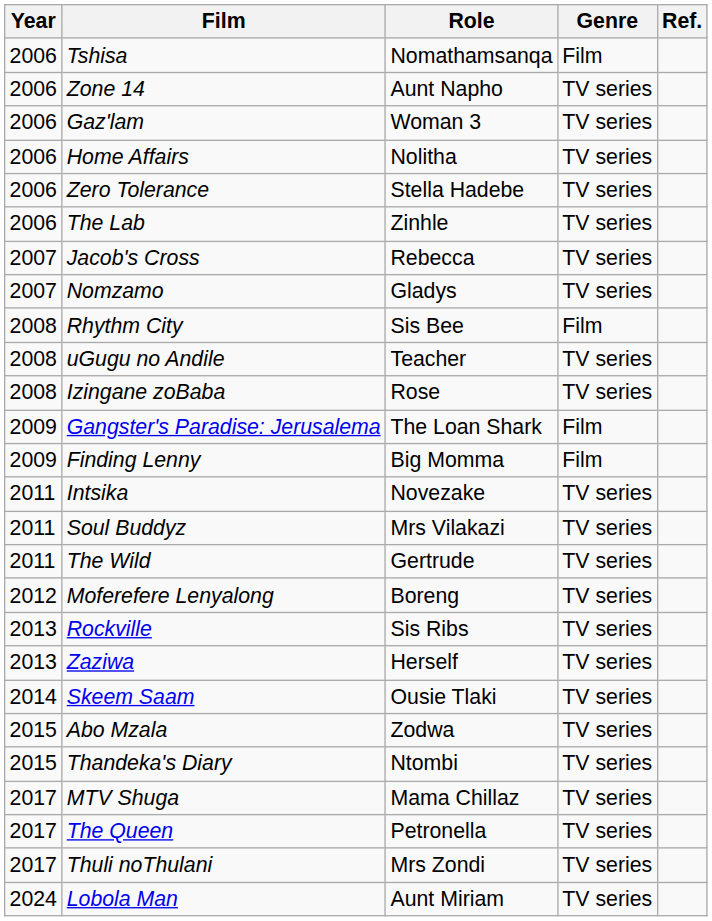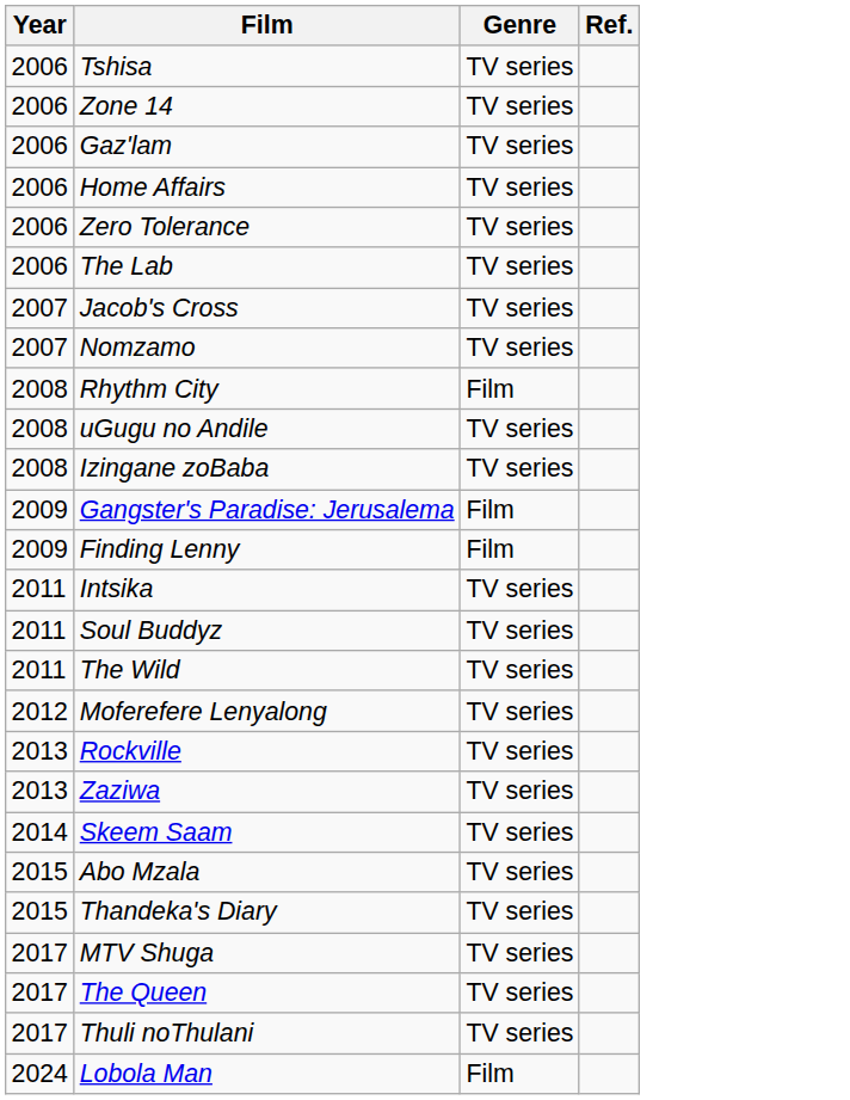 <table class="wikitable">
 <tr>
 <th>Year</th>
 <th>Film</th>
-<th>Role</th>
 <th>Genre</th>
 <th>Ref.</th>
 </tr>
 <tr>
 <td>2006</td>
 <td><em>Tshisa</em></td>
-<td>Nomathamsanqa</td>
-<td>Film</td>
+<td>TV series</td>
 <td></td>
 </tr>
 <tr>
 <td>2006</td>
 <td><em>Zone 14</em></td>
-<td>Aunt Napho</td>
 <td>TV series</td>
 <td></td>
 </tr>
 <tr>
 <td>2006</td>
 <td><em>Gaz'lam</em></td>
-<td>Woman 3</td>
 <td>TV series</td>
 <td></td>
 </tr>
 <tr>
 <td>2006</td>
 <td><em>Home Affairs</em></td>
-<td>Nolitha</td>
 <td>TV series</td>
 <td></td>
 </tr>
 <tr>
 <td>2006</td>
 <td><em>Zero Tolerance</em></td>
-<td>Stella Hadebe</td>
 <td>TV series</td>
 <td></td>
 </tr>
 <tr>
 <td>2006</td>
 <td><em>The Lab</em></td>
-<td>Zinhle</td>
 <td>TV series</td>
 <td></td>
 </tr>
 <tr>
 <td>2007</td>
 <td><em>Jacob's Cross</em></td>
-<td>Rebecca</td>
 <td>TV series</td>
 <td></td>
 </tr>
 <tr>
 <td>2007</td>
 <td><em>Nomzamo</em></td>
-<td>Gladys</td>
 <td>TV series</td>
 <td></td>
 </tr>
 <tr>
 <td>2008</td>
 <td><em>Rhythm City</em></td>
-<td>Sis Bee</td>
 <td>Film</td>
 <td></td>
 </tr>
 <tr>
 <td>2008</td>
 <td><em>uGugu no Andile</em></td>
-<td>Teacher</td>
 <td>TV series</td>
 <td></td>
 </tr>
 <tr>
 <td>2008</td>
 <td><em>Izingane zoBaba</em></td>
-<td>Rose</td>
 <td>TV series</td>
 <td></td>
 </tr>
 <tr>
 <td>2009</td>
 <td><em><a href='#'>Gangster's Paradise: Jerusalema</a></em></td>
-<td>The Loan Shark</td>
 <td>Film</td>
 <td></td>
 </tr>
 <tr>
 <td>2009</td>
 <td><em>Finding Lenny</em></td>
-<td>Big Momma</td>
 <td>Film</td>
 <td></td>
 </tr>
 <tr>
 <td>2011</td>
 <td><em>Intsika</em></td>
-<td>Novezake</td>
 <td>TV series</td>
 <td></td>
 </tr>
 <tr>
 <td>2011</td>
 <td><em>Soul Buddyz</em></td>
-<td>Mrs Vilakazi</td>
 <td>TV series</td>
 <td></td>
 </tr>
 <tr>
 <td>2011</td>
 <td><em>The Wild</em></td>
-<td>Gertrude</td>
 <td>TV series</td>
 <td></td>
 </tr>
 <tr>
 <td>2012</td>
 <td><em>Moferefere Lenyalong</em></td>
-<td>Boreng</td>
 <td>TV series</td>
 <td></td>
 </tr>
 <tr>
 <td>2013</td>
 <td><em><a href='#'>Rockville</a></em></td>
-<td>Sis Ribs</td>
 <td>TV series</td>
 <td></td>
 </tr>
 <tr>
 <td>2013</td>
 <td><em><a href='#'>Zaziwa</a></em></td>
-<td>Herself</td>
 <td>TV series</td>
 <td></td>
 </tr>
 <tr>
 <td>2014</td>
 <td><em><a href='#'>Skeem Saam</a></em></td>
-<td>Ousie Tlaki</td>
 <td>TV series</td>
 <td></td>
 </tr>
 <tr>
 <td>2015</td>
 <td><em>Abo Mzala</em></td>
-<td>Zodwa</td>
 <td>TV series</td>
 <td></td>
 </tr>
 <tr>
 <td>2015</td>
 <td><em>Thandeka's Diary</em></td>
-<td>Ntombi</td>
 <td>TV series</td>
 <td></td>
 </tr>
 <tr>
 <td>2017</td>
 <td><em>MTV Shuga</em></td>
-<td>Mama Chillaz</td>
 <td>TV series</td>
 <td></td>
 </tr>
 <tr>
 <td>2017</td>
 <td><em><a href='#'>The Queen</a></em></td>
-<td>Petronella</td>
 <td>TV series</td>
 <td></td>
 </tr>
 <tr>
 <td>2017</td>
 <td><em>Thuli noThulani</em></td>
-<td>Mrs Zondi</td>
 <td>TV series</td>
 <td></td>
 </tr>
 <tr>
 <td>2024</td>
 <td><em><a href='#'>Lobola Man</a></em></td>
-<td>Aunt Miriam</td>
-<td>TV series</td>
+<td>Film</td>
 <td></td>
 </tr>
 </table>
